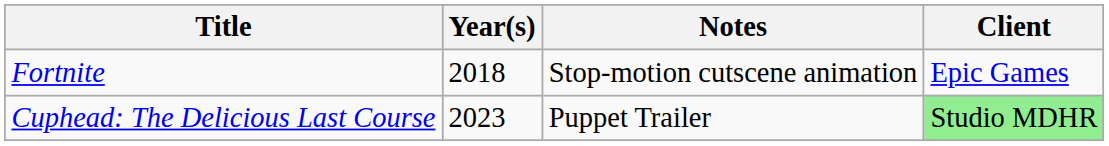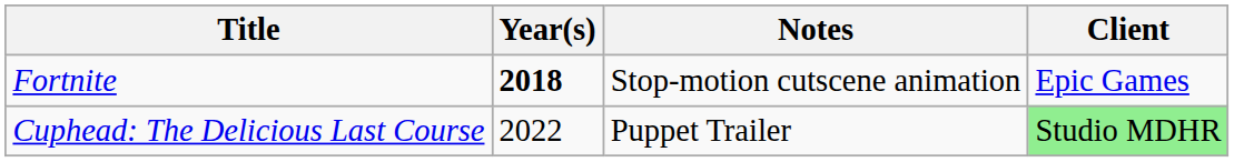 <table class="wikitable sortable">
 <tr>
 <th>Title</th>
 <th>Year(s)</th>
 <th>Notes</th>
 <th>Client</th>
 </tr>
 <tr>
 <td><em><a href='#'>Fortnite</a></em></td>
-<td>2018</td>
+<td><strong>2018</strong></td>
 <td>Stop-motion cutscene animation</td>
 <td><a href='#'>Epic Games</a></td>
 </tr>
 <tr>
 <td><em><a href='#'>Cuphead: The Delicious Last Course</a></em></td>
-<td>2023</td>
+<td>2022</td>
 <td>Puppet Trailer</td>
 <td style="background: lightgreen;">Studio MDHR</td>
 </tr>
 </table>
